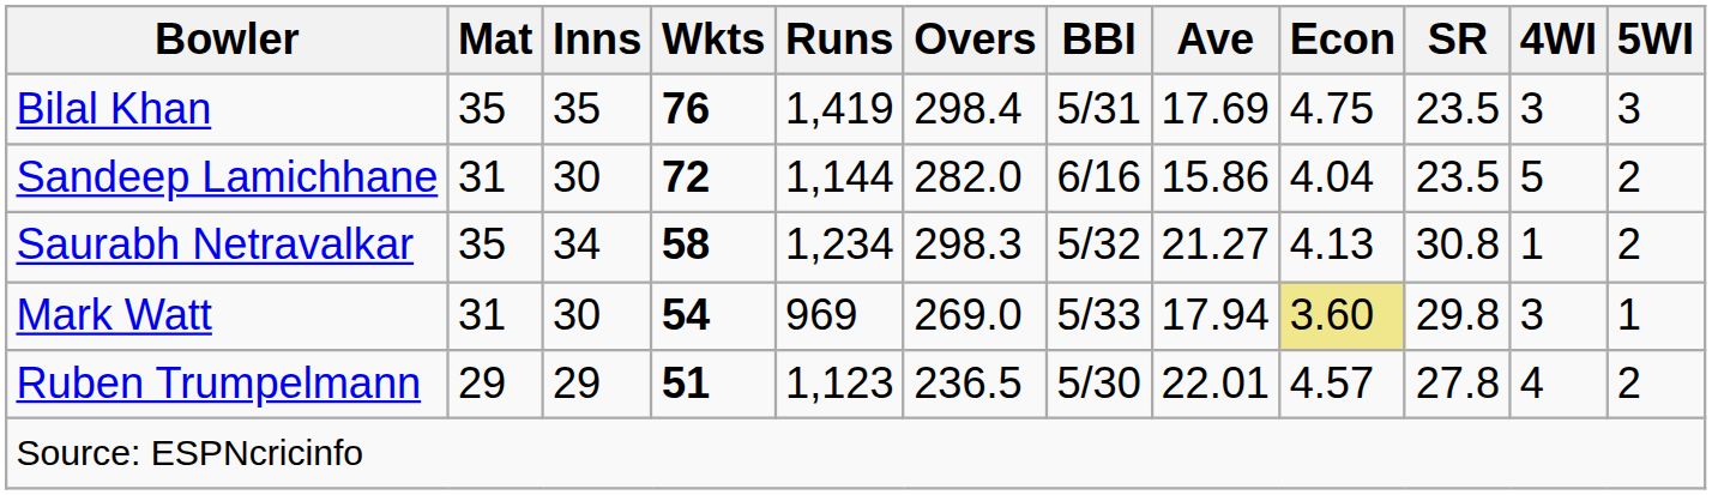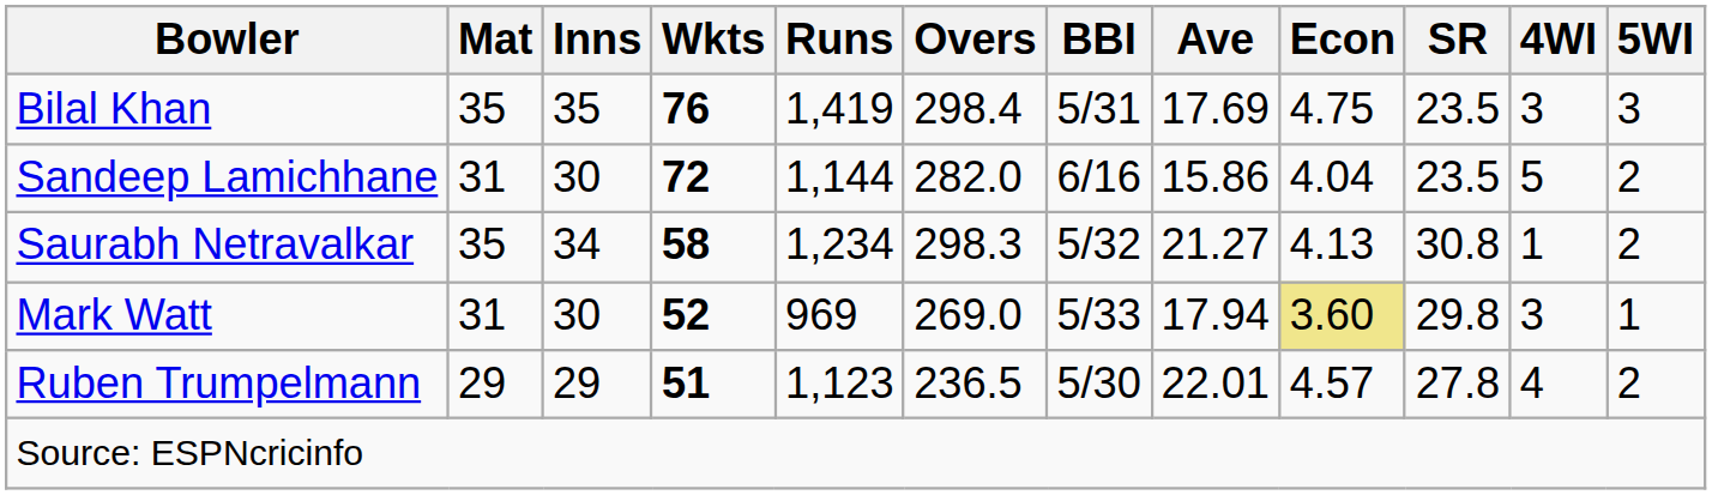 <table class="wikitable sortable">
 <tr>
 <th>Bowler</th>
 <th>Mat</th>
 <th>Inns</th>
 <th>Wkts</th>
 <th>Runs</th>
 <th>Overs</th>
 <th>BBI</th>
 <th>Ave</th>
 <th>Econ</th>
 <th>SR</th>
 <th>4WI</th>
 <th>5WI</th>
 </tr>
 <tr>
 <td> <a href='#'>Bilal Khan</a></td>
 <td>35</td>
 <td>35</td>
 <td><strong>76</strong></td>
 <td>1,419</td>
 <td>298.4</td>
 <td>5/31</td>
 <td>17.69</td>
 <td>4.75</td>
 <td>23.5</td>
 <td>3</td>
 <td>3</td>
 </tr>
 <tr>
 <td> <a href='#'>Sandeep Lamichhane </a></td>
 <td>31</td>
 <td>30</td>
 <td><strong>72</strong></td>
 <td>1,144</td>
 <td>282.0</td>
 <td>6/16</td>
 <td>15.86</td>
 <td>4.04</td>
 <td>23.5</td>
 <td>5</td>
 <td>2</td>
 </tr>
 <tr>
 <td> <a href='#'>Saurabh Netravalkar</a></td>
 <td>35</td>
 <td>34</td>
 <td><strong>58</strong></td>
 <td>1,234</td>
 <td>298.3</td>
 <td>5/32</td>
 <td>21.27</td>
 <td>4.13</td>
 <td>30.8</td>
 <td>1</td>
 <td>2</td>
 </tr>
 <tr>
 <td> <a href='#'>Mark Watt</a></td>
 <td>31</td>
 <td>30</td>
-<td><strong>54</strong></td>
+<td><strong>52</strong></td>
 <td>969</td>
 <td>269.0</td>
 <td>5/33</td>
 <td>17.94</td>
 <td style="background: khaki;">3.60</td>
 <td>29.8</td>
 <td>3</td>
 <td>1</td>
 </tr>
 <tr>
 <td> <a href='#'>Ruben Trumpelmann</a></td>
 <td>29</td>
 <td>29</td>
 <td><strong>51</strong></td>
 <td>1,123</td>
 <td>236.5</td>
 <td>5/30</td>
 <td>22.01</td>
 <td>4.57</td>
 <td>27.8</td>
 <td>4</td>
 <td>2</td>
 </tr>
 <tr>
 <td colspan="13"><small>Source: ESPNcricinfo</small></td>
 </tr>
 </table>
